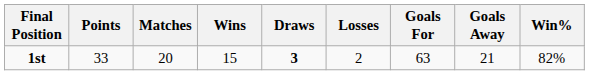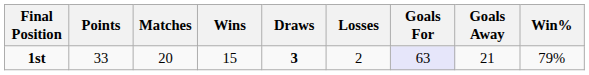 <table class="wikitable" style="font-size: 95%; text-align: center;">
 <tr>
 <th width=60>Final Position</th>
 <th width=60>Points</th>
 <th width=60>Matches</th>
 <th width=60>Wins</th>
 <th width=60>Draws</th>
 <th width=60>Losses</th>
 <th width=60>Goals For</th>
 <th width=60>Goals Away</th>
 <th width=60>Win%</th>
 </tr>
 <tr>
 <td><strong>1st</strong></td>
 <td>33</td>
 <td>20</td>
 <td>15</td>
 <td><strong>3</strong></td>
 <td>2</td>
-<td>63</td>
+<td style="background: lavender;">63</td>
 <td>21</td>
-<td>82%</td>
+<td>79%</td>
 </tr>
 </table>
